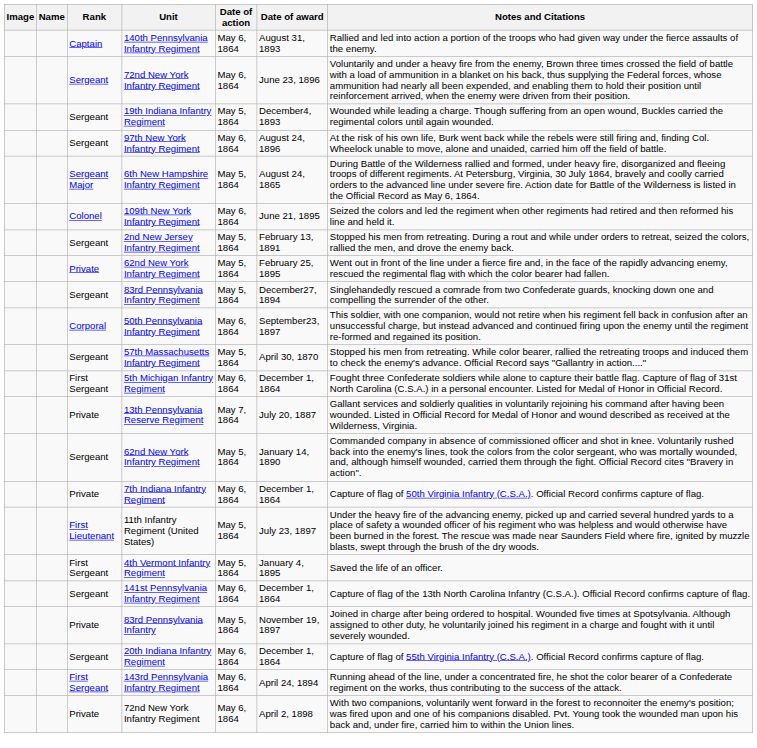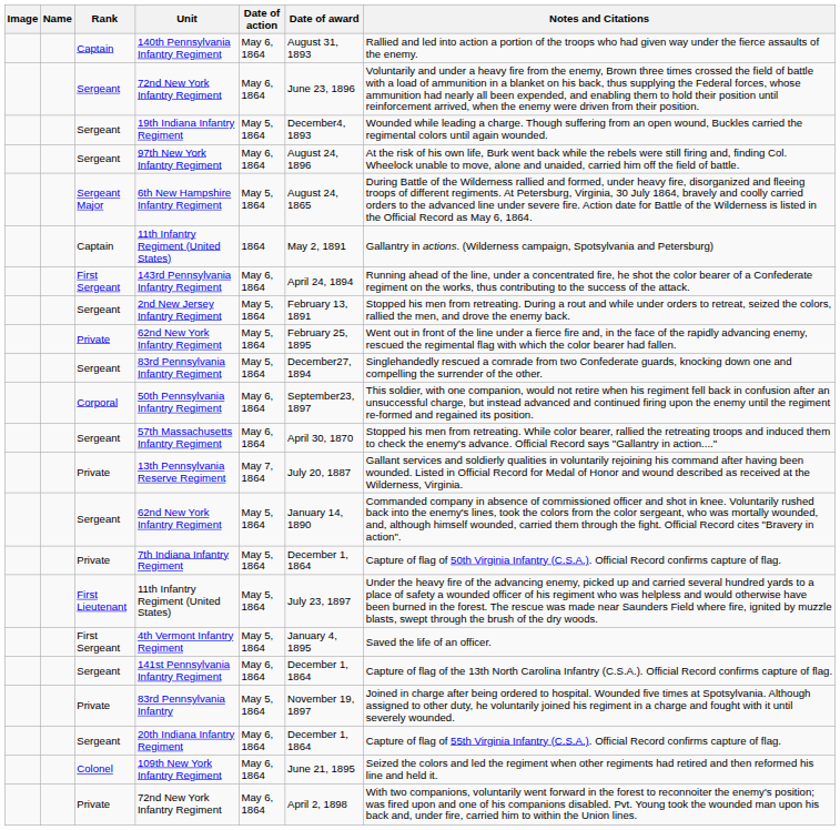 <table class="wikitable sortable">
 <tr>
 <th class="unsortable">Image</th>
 <th>Name</th>
 <th>Rank</th>
 <th>Unit</th>
 <th>Date of action</th>
 <th>Date of award</th>
 <th class="unsortable">Notes and Citations</th>
 </tr>
 <tr>
 <td></td>
 <td></td>
 <td><a href='#'>Captain</a></td>
 <td><a href='#'>140th Pennsylvania Infantry Regiment</a></td>
 <td>May 6, 1864</td>
 <td>August 31, 1893</td>
 <td>Rallied and led into action a portion of the troops who had given way under the fierce assaults of the enemy.</td>
 </tr>
 <tr>
 <td></td>
 <td></td>
 <td><a href='#'>Sergeant</a></td>
 <td><a href='#'>72nd New York Infantry Regiment</a></td>
 <td>May 6, 1864</td>
 <td>June 23, 1896</td>
 <td>Voluntarily and under a heavy fire from the enemy, Brown three times crossed the field of battle with a load of ammunition in a blanket on his back, thus supplying the Federal forces, whose ammunition had nearly all been expended, and enabling them to hold their position until reinforcement arrived, when the enemy were driven from their position.</td>
 </tr>
 <tr>
 <td></td>
 <td></td>
 <td>Sergeant</td>
 <td><a href='#'>19th Indiana Infantry Regiment</a></td>
 <td>May 5, 1864</td>
 <td>December4, 1893</td>
 <td>Wounded while leading a charge. Though suffering from an open wound, Buckles carried the regimental colors until again wounded.</td>
 </tr>
 <tr>
 <td></td>
 <td></td>
 <td>Sergeant</td>
 <td><a href='#'>97th New York Infantry Regiment</a></td>
 <td>May 6, 1864</td>
 <td>August 24, 1896</td>
 <td>At the risk of his own life, Burk went back while the rebels were still firing and, finding Col. Wheelock unable to move, alone and unaided, carried him off the field of battle.</td>
 </tr>
 <tr>
 <td></td>
 <td></td>
 <td><a href='#'>Sergeant Major</a></td>
 <td><a href='#'>6th New Hampshire Infantry Regiment</a></td>
 <td>May 5, 1864</td>
 <td>August 24, 1865</td>
 <td>During Battle of the Wilderness rallied and formed, under heavy fire, disorganized and fleeing troops of different regiments. At Petersburg, Virginia, 30 July 1864, bravely and coolly carried orders to the advanced line under severe fire. Action date for Battle of the Wilderness is listed in the Official Record as May 6, 1864.</td>
 </tr>
 <tr>
 <td></td>
 <td></td>
-<td><a href='#'>Colonel</a></td>
-<td><a href='#'>109th New York Infantry Regiment</a></td>
+<td>Captain</td>
+<td><a href='#'>11th Infantry Regiment (United States)</a></td>
+<td>1864</td>
+<td>May 2, 1891</td>
+<td>Gallantry in <em>actions</em>. (Wilderness campaign, Spotsylvania and Petersburg)</td>
+</tr>
+<tr>
+<td></td>
+<td></td>
+<td><a href='#'>First Sergeant</a></td>
+<td><a href='#'>143rd Pennsylvania Infantry Regiment</a></td>
 <td>May 6, 1864</td>
-<td>June 21, 1895</td>
-<td>Seized the colors and led the regiment when other regiments had retired and then reformed his line and held it.</td>
+<td>April 24, 1894</td>
+<td>Running ahead of the line, under a concentrated fire, he shot the color bearer of a Confederate regiment on the works, thus contributing to the success of the attack.</td>
 </tr>
 <tr>
 <td></td>
 <td></td>
 <td>Sergeant</td>
 <td><a href='#'>2nd New Jersey Infantry Regiment</a></td>
 <td>May 5, 1864</td>
 <td>February 13, 1891</td>
 <td>Stopped his men from retreating. During a rout and while under orders to retreat, seized the colors, rallied the men, and drove the enemy back.</td>
 </tr>
 <tr>
 <td></td>
 <td></td>
 <td><a href='#'>Private</a></td>
 <td><a href='#'>62nd New York Infantry Regiment</a></td>
 <td>May 5, 1864</td>
 <td>February 25, 1895</td>
 <td>Went out in front of the line under a fierce fire and, in the face of the rapidly advancing enemy, rescued the regimental flag with which the color bearer had fallen.</td>
 </tr>
 <tr>
 <td></td>
 <td></td>
 <td>Sergeant</td>
 <td><a href='#'>83rd Pennsylvania Infantry Regiment</a></td>
 <td>May 5, 1864</td>
 <td>December27, 1894</td>
 <td>Singlehandedly rescued a comrade from two Confederate guards, knocking down one and compelling the surrender of the other.</td>
 </tr>
 <tr>
 <td></td>
 <td></td>
 <td><a href='#'>Corporal</a></td>
 <td><a href='#'>50th Pennsylvania Infantry Regiment</a></td>
 <td>May 6, 1864</td>
 <td>September23, 1897</td>
 <td>This soldier, with one companion, would not retire when his regiment fell back in confusion after an unsuccessful charge, but instead advanced and continued firing upon the enemy until the regiment re-formed and regained its position.</td>
 </tr>
 <tr>
 <td></td>
 <td></td>
 <td>Sergeant</td>
 <td><a href='#'>57th Massachusetts Infantry Regiment</a></td>
-<td>May 5, 1864</td>
+<td>May 6, 1864</td>
 <td>April 30, 1870</td>
 <td>Stopped his men from retreating. While color bearer, rallied the retreating troops and induced them to check the enemy's advance. Official Record says "Gallantry in action...."</td>
-</tr>
-<tr>
-<td></td>
-<td></td>
-<td>First Sergeant</td>
-<td><a href='#'>5th Michigan Infantry Regiment</a></td>
-<td>May 6, 1864</td>
-<td>December 1, 1864</td>
-<td>Fought three Confederate soldiers while alone to capture their battle flag. Capture of flag of 31st North Carolina (C.S.A.) in a personal encounter. Listed for Medal of Honor in Official Record.</td>
 </tr>
 <tr>
 <td></td>
 <td></td>
 <td>Private</td>
 <td><a href='#'>13th Pennsylvania Reserve Regiment</a></td>
 <td>May 7, 1864</td>
 <td>July 20, 1887</td>
 <td>Gallant services and soldierly qualities in voluntarily rejoining his command after having been wounded. Listed in Official Record for Medal of Honor and wound described as received at the Wilderness, Virginia.</td>
 </tr>
 <tr>
 <td></td>
 <td></td>
 <td>Sergeant</td>
 <td><a href='#'>62nd New York Infantry Regiment</a></td>
 <td>May 5, 1864</td>
 <td>January 14, 1890</td>
 <td>Commanded company in absence of commissioned officer and shot in knee. Voluntarily rushed back into the enemy's lines, took the colors from the color sergeant, who was mortally wounded, and, although himself wounded, carried them through the fight. Official Record cites "Bravery in action".</td>
 </tr>
 <tr>
 <td></td>
 <td></td>
 <td>Private</td>
 <td><a href='#'>7th Indiana Infantry Regiment</a></td>
-<td>May 6, 1864</td>
+<td>May 5, 1864</td>
 <td>December 1, 1864</td>
 <td>Capture of flag of <a href='#'>50th Virginia Infantry (C.S.A.)</a>. Official Record confirms capture of flag.</td>
 </tr>
 <tr>
 <td></td>
 <td></td>
 <td><a href='#'>First Lieutenant</a></td>
 <td>11th Infantry Regiment (United States)</td>
 <td>May 5, 1864</td>
 <td>July 23, 1897</td>
 <td>Under the heavy fire of the advancing enemy, picked up and carried several hundred yards to a place of safety a wounded officer of his regiment who was helpless and would otherwise have been burned in the forest. The rescue was made near Saunders Field where fire, ignited by muzzle blasts, swept through the brush of the dry woods.</td>
 </tr>
 <tr>
 <td></td>
 <td></td>
 <td>First Sergeant</td>
 <td><a href='#'>4th Vermont Infantry Regiment</a></td>
 <td>May 5, 1864</td>
 <td>January 4, 1895</td>
 <td>Saved the life of an officer.</td>
 </tr>
 <tr>
 <td></td>
 <td></td>
 <td>Sergeant</td>
 <td><a href='#'>141st Pennsylvania Infantry Regiment</a></td>
 <td>May 6, 1864</td>
 <td>December 1, 1864</td>
 <td>Capture of flag of the 13th North Carolina Infantry (C.S.A.). Official Record confirms capture of flag.</td>
 </tr>
 <tr>
 <td></td>
 <td></td>
 <td>Private</td>
 <td><a href='#'>83rd Pennsylvania Infantry</a></td>
 <td>May 5, 1864</td>
 <td>November 19, 1897</td>
 <td>Joined in charge after being ordered to hospital. Wounded five times at Spotsylvania. Although assigned to other duty, he voluntarily joined his regiment in a charge and fought with it until severely wounded.</td>
 </tr>
 <tr>
 <td></td>
 <td></td>
 <td>Sergeant</td>
 <td><a href='#'>20th Indiana Infantry Regiment</a></td>
 <td>May 6, 1864</td>
 <td>December 1, 1864</td>
 <td>Capture of flag of <a href='#'>55th Virginia Infantry (C.S.A.)</a>. Official Record confirms capture of flag.</td>
 </tr>
 <tr>
 <td></td>
 <td></td>
-<td><a href='#'>First Sergeant</a></td>
-<td><a href='#'>143rd Pennsylvania Infantry Regiment</a></td>
+<td><a href='#'>Colonel</a></td>
+<td><a href='#'>109th New York Infantry Regiment</a></td>
 <td>May 6, 1864</td>
-<td>April 24, 1894</td>
-<td>Running ahead of the line, under a concentrated fire, he shot the color bearer of a Confederate regiment on the works, thus contributing to the success of the attack.</td>
+<td>June 21, 1895</td>
+<td>Seized the colors and led the regiment when other regiments had retired and then reformed his line and held it.</td>
 </tr>
 <tr>
 <td></td>
 <td></td>
 <td>Private</td>
 <td>72nd New York Infantry Regiment</td>
 <td>May 6, 1864</td>
 <td>April 2, 1898</td>
 <td>With two companions, voluntarily went forward in the forest to reconnoiter the enemy's position; was fired upon and one of his companions disabled. Pvt. Young took the wounded man upon his back and, under fire, carried him to within the Union lines.</td>
 </tr>
 </table>
